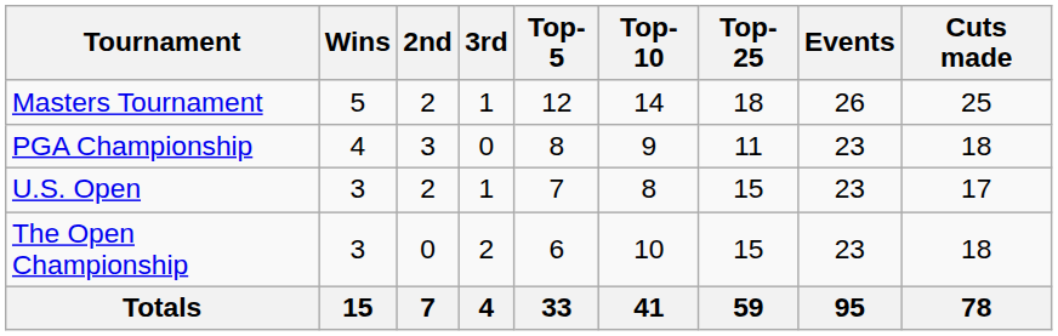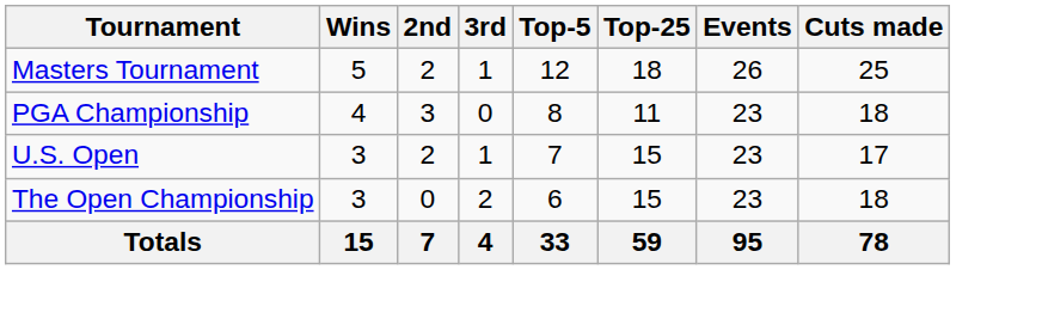 <table class=wikitable style=text-align:center>
 <tr>
 <th>Tournament</th>
 <th>Wins</th>
 <th>2nd</th>
 <th>3rd</th>
 <th>Top-5</th>
-<th>Top-10</th>
 <th>Top-25</th>
 <th>Events</th>
 <th>Cuts made</th>
 </tr>
 <tr>
 <td align=left><a href='#'>Masters Tournament</a></td>
 <td>5</td>
 <td>2</td>
 <td>1</td>
 <td>12</td>
-<td>14</td>
 <td>18</td>
 <td>26</td>
 <td>25</td>
 </tr>
 <tr>
 <td align=left><a href='#'>PGA Championship</a></td>
 <td>4</td>
 <td>3</td>
 <td>0</td>
 <td>8</td>
-<td>9</td>
 <td>11</td>
 <td>23</td>
 <td>18</td>
 </tr>
 <tr>
 <td align=left><a href='#'>U.S. Open</a></td>
 <td>3</td>
 <td>2</td>
 <td>1</td>
 <td>7</td>
-<td>8</td>
 <td>15</td>
 <td>23</td>
 <td>17</td>
 </tr>
 <tr>
 <td align=left><a href='#'>The Open Championship</a></td>
 <td>3</td>
 <td>0</td>
 <td>2</td>
 <td>6</td>
-<td>10</td>
 <td>15</td>
 <td>23</td>
 <td>18</td>
 </tr>
 <tr>
 <th>Totals</th>
 <th>15</th>
 <th>7</th>
 <th>4</th>
 <th>33</th>
-<th>41</th>
 <th>59</th>
 <th>95</th>
 <th>78</th>
 </tr>
 </table>
